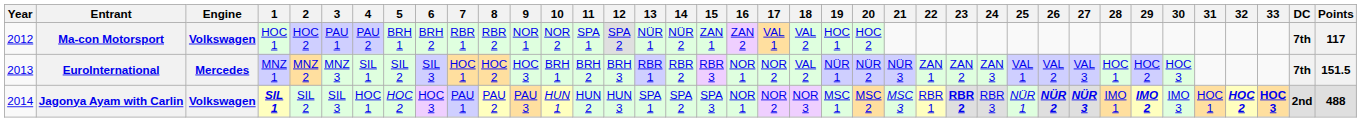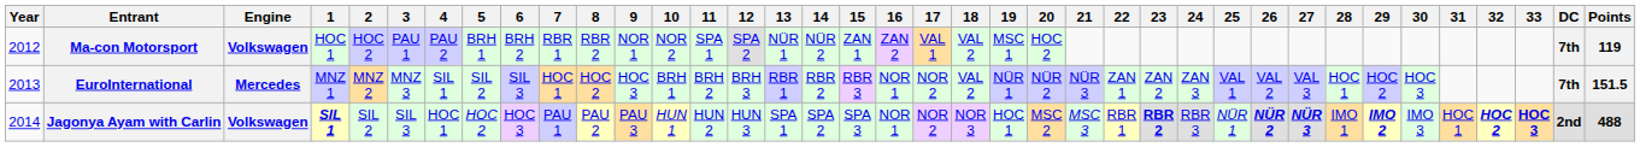 <table class="wikitable" style="text-align:center; font-size:85%">
 <tr>
 <th>Year</th>
 <th>Entrant</th>
 <th>Engine</th>
 <th>1</th>
 <th>2</th>
 <th>3</th>
 <th>4</th>
 <th>5</th>
 <th>6</th>
 <th>7</th>
 <th>8</th>
 <th>9</th>
 <th>10</th>
 <th>11</th>
 <th>12</th>
 <th>13</th>
 <th>14</th>
 <th>15</th>
 <th>16</th>
 <th>17</th>
 <th>18</th>
 <th>19</th>
 <th>20</th>
 <th>21</th>
 <th>22</th>
 <th>23</th>
 <th>24</th>
 <th>25</th>
 <th>26</th>
 <th>27</th>
 <th>28</th>
 <th>29</th>
 <th>30</th>
 <th>31</th>
 <th>32</th>
 <th>33</th>
 <th>DC</th>
 <th>Points</th>
 </tr>
 <tr>
 <td><a href='#'>2012</a></td>
 <th nowrap><a href='#'>Ma-con Motorsport</a></th>
 <th><a href='#'>Volkswagen</a></th>
 <td style="background:#DFFFDF;"><a href='#'>HOC<br>1</a><br></td>
 <td style="background:#CFCFFF;"><a href='#'>HOC<br>2</a><br></td>
 <td style="background:#CFCFFF;"><a href='#'>PAU<br>1</a><br></td>
 <td style="background:#CFCFFF;"><a href='#'>PAU<br>2</a><br></td>
 <td style="background:#DFFFDF;"><a href='#'>BRH<br>1</a><br></td>
 <td style="background:#DFFFDF;"><a href='#'>BRH<br>2</a><br></td>
 <td style="background:#DFFFDF;"><a href='#'>RBR<br>1</a><br></td>
 <td style="background:#DFFFDF;"><a href='#'>RBR<br>2</a><br></td>
 <td style="background:#DFFFDF;"><a href='#'>NOR<br>1</a><br></td>
 <td style="background:#DFFFDF;"><a href='#'>NOR<br>2</a><br></td>
 <td style="background:#DFFFDF;"><a href='#'>SPA<br>1</a><br></td>
 <td style="background:#DFDFDF;"><a href='#'>SPA<br>2</a><br></td>
 <td style="background:#DFFFDF;"><a href='#'>NÜR<br>1</a><br></td>
 <td style="background:#DFFFDF;"><a href='#'>NÜR<br>2</a><br></td>
 <td style="background:#DFFFDF;"><a href='#'>ZAN<br>1</a><br></td>
 <td style="background:#EFCFFF;"><a href='#'>ZAN<br>2</a><br></td>
 <td style="background:#FFDF9F;"><a href='#'>VAL<br>1</a><br></td>
 <td style="background:#DFFFDF;"><a href='#'>VAL<br>2</a><br></td>
-<td style="background:#DFFFDF;"><a href='#'>HOC<br>1</a><br></td>
+<td style="background:#DFFFDF;"><a href='#'>MSC<br>1</a><br></td>
 <td style="background:#DFFFDF;"><a href='#'>HOC<br>2</a><br></td>
 <td></td>
 <td></td>
 <td></td>
 <td></td>
 <td></td>
 <td></td>
 <td></td>
 <td></td>
 <td></td>
 <td></td>
 <td></td>
 <td></td>
 <td></td>
 <th>7th</th>
-<th>117</th>
+<th>119</th>
 </tr>
 <tr>
 <td><a href='#'>2013</a></td>
 <th><a href='#'>EuroInternational</a></th>
 <th><a href='#'>Mercedes</a></th>
 <td style="background:#CFCFFF;"><a href='#'>MNZ<br>1</a><br></td>
 <td style="background:#FFDF9F;"><a href='#'>MNZ<br>2</a><br></td>
 <td style="background:#DFFFDF;"><a href='#'>MNZ<br>3</a><br></td>
 <td style="background:#DFFFDF;"><a href='#'>SIL<br>1</a><br></td>
 <td style="background:#DFFFDF;"><a href='#'>SIL<br>2</a><br></td>
 <td style="background:#CFCFFF;"><a href='#'>SIL<br>3</a><br></td>
 <td style="background:#FFDF9F;"><a href='#'>HOC<br>1</a><br></td>
 <td style="background:#FFDF9F;"><a href='#'>HOC<br>2</a><br></td>
 <td style="background:#DFFFDF;"><a href='#'>HOC<br>3</a><br></td>
 <td style="background:#DFFFDF;"><a href='#'>BRH<br>1</a><br></td>
 <td style="background:#DFFFDF;"><a href='#'>BRH<br>2</a><br></td>
 <td style="background:#DFFFDF;"><a href='#'>BRH<br>3</a><br></td>
 <td style="background:#CFCFFF;"><a href='#'>RBR<br>1</a><br></td>
 <td style="background:#DFFFDF;"><a href='#'>RBR<br>2</a><br></td>
 <td style="background:#EFCFFF;"><a href='#'>RBR<br>3</a><br></td>
 <td style="background:#DFFFDF;"><a href='#'>NOR<br>1</a><br></td>
 <td style="background:#DFFFDF;"><a href='#'>NOR<br>2</a><br></td>
 <td style="background:#DFFFDF;"><a href='#'>VAL<br>2</a><br></td>
 <td style="background:#CFCFFF;"><a href='#'>NÜR<br>1</a><br></td>
 <td style="background:#CFCFFF;"><a href='#'>NÜR<br>2</a><br></td>
 <td style="background:#CFCFFF;"><a href='#'>NÜR<br>3</a><br></td>
 <td style="background:#DFFFDF;"><a href='#'>ZAN<br>1</a><br></td>
 <td style="background:#DFFFDF;"><a href='#'>ZAN<br>2</a><br></td>
 <td style="background:#DFFFDF;"><a href='#'>ZAN<br>3</a><br></td>
 <td style="background:#CFCFFF;"><a href='#'>VAL<br>1</a><br></td>
 <td style="background:#CFCFFF;"><a href='#'>VAL<br>2</a><br></td>
 <td style="background:#CFCFFF;"><a href='#'>VAL<br>3</a><br></td>
 <td style="background:#DFFFDF;"><a href='#'>HOC<br>1</a><br></td>
 <td style="background:#CFCFFF;"><a href='#'>HOC<br>2</a><br></td>
 <td style="background:#DFFFDF;"><a href='#'>HOC<br>3</a><br></td>
 <td></td>
 <td></td>
 <td></td>
 <th>7th</th>
 <th>151.5</th>
 </tr>
 <tr>
 <td><a href='#'>2014</a></td>
 <th nowrap><a href='#'>Jagonya Ayam with Carlin</a></th>
 <th><a href='#'>Volkswagen</a></th>
 <td style="background:#FFFFBF;"><strong><em><a href='#'>SIL<br>1</a></em></strong><br></td>
 <td style="background:#DFFFDF;"><a href='#'>SIL<br>2</a><br></td>
 <td style="background:#DFFFDF;"><a href='#'>SIL<br>3</a><br></td>
 <td style="background:#DFFFDF;"><a href='#'>HOC<br>1</a><br></td>
 <td style="background:#DFFFDF;"><em><a href='#'>HOC<br>2</a></em><br></td>
 <td style="background:#EFCFFF;"><a href='#'>HOC<br>3</a><br></td>
 <td style="background:#CFCFFF;"><a href='#'>PAU<br>1</a><br></td>
 <td style="background:#FFFFBF;"><a href='#'>PAU<br>2</a><br></td>
 <td style="background:#FFDF9F;"><a href='#'>PAU<br>3</a><br></td>
 <td style="background:#FFFFBF;"><em><a href='#'>HUN<br>1</a></em><br></td>
 <td style="background:#DFFFDF;"><a href='#'>HUN<br>2</a><br></td>
 <td style="background:#DFFFDF;"><a href='#'>HUN<br>3</a><br></td>
 <td style="background:#DFFFDF;"><a href='#'>SPA<br>1</a><br></td>
 <td style="background:#DFFFDF;"><a href='#'>SPA<br>2</a><br></td>
 <td style="background:#DFFFDF;"><a href='#'>SPA<br>3</a><br></td>
 <td style="background:#DFFFDF;"><a href='#'>NOR<br>1</a><br></td>
 <td style="background:#EFCFFF;"><a href='#'>NOR<br>2</a><br></td>
 <td style="background:#EFCFFF;"><a href='#'>NOR<br>3</a><br></td>
-<td style="background:#DFFFDF;"><a href='#'>MSC<br>1</a><br></td>
+<td style="background:#DFFFDF;"><a href='#'>HOC<br>1</a><br></td>
 <td style="background:#FFDF9F;"><a href='#'>MSC<br>2</a><br></td>
 <td style="background:#DFFFDF;"><em><a href='#'>MSC<br>3</a></em><br></td>
 <td style="background:#FFFFBF;"><a href='#'>RBR<br>1</a><br></td>
 <td style="background:#DFDFDF;"><strong><a href='#'>RBR<br>2</a><br></strong></td>
 <td style="background:#DFDFDF;"><a href='#'>RBR<br>3</a><br></td>
 <td style="background:#DFFFDF;"><em><a href='#'>NÜR<br>1</a></em><br></td>
 <td style="background:#DFDFDF;"><strong><em><a href='#'>NÜR<br>2</a></em></strong><br></td>
 <td style="background:#DFDFDF;"><strong><em><a href='#'>NÜR<br>3</a></em></strong><br></td>
 <td style="background:#FFDF9F;"><a href='#'>IMO<br>1</a><br></td>
 <td style="background:#FFFFBF;"><strong><em><a href='#'>IMO<br>2</a></em></strong><br></td>
 <td style="background:#DFFFDF;"><a href='#'>IMO<br>3</a><br></td>
 <td style="background:#FFDF9F;"><a href='#'>HOC<br>1</a><br></td>
 <td style="background:#FFFFBF;"><strong><em><a href='#'>HOC<br>2</a></em></strong><br></td>
 <td style="background:#FFDF9F;"><strong><a href='#'>HOC<br>3</a></strong><br></td>
 <th style="background:#DFDFDF;">2nd</th>
 <th style="background:#DFDFDF;">488</th>
 </tr>
 </table>
